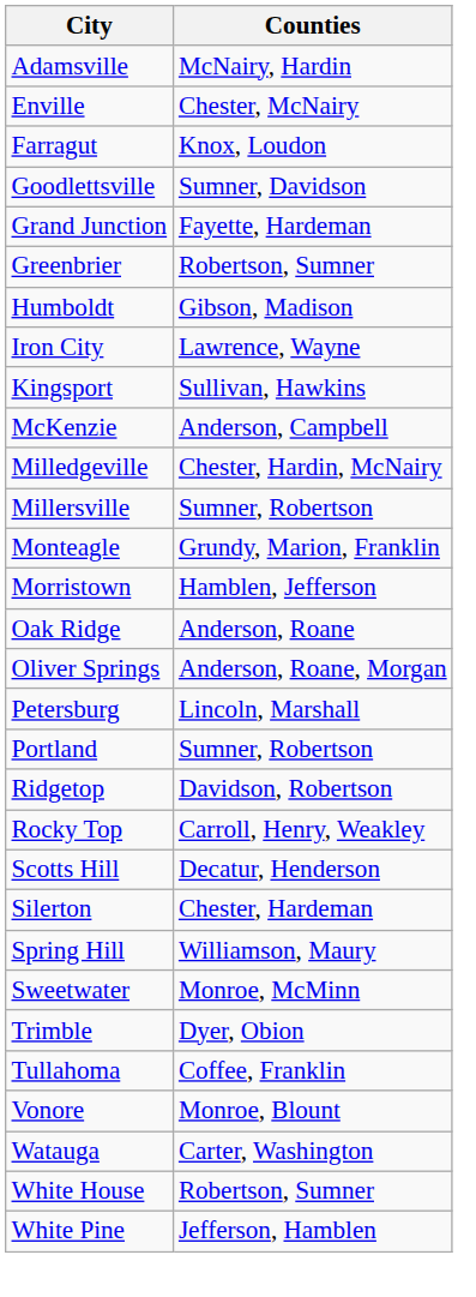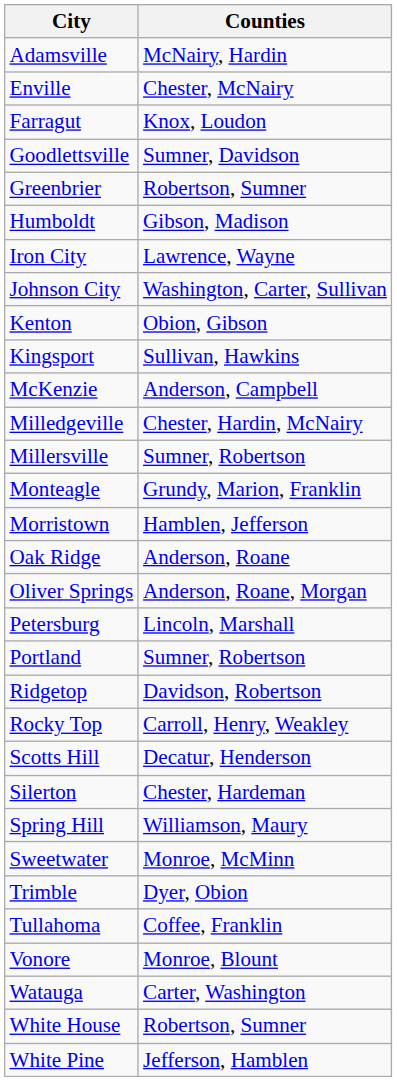 <table class="wikitable sortable">
 <tr>
 <th>City</th>
 <th>Counties</th>
 </tr>
 <tr>
 <td><a href='#'>Adamsville</a></td>
 <td><a href='#'>McNairy</a>, <a href='#'>Hardin</a></td>
 </tr>
 <tr>
 <td><a href='#'>Enville</a></td>
 <td><a href='#'>Chester</a>, <a href='#'>McNairy</a></td>
 </tr>
 <tr>
 <td><a href='#'>Farragut</a></td>
 <td><a href='#'>Knox</a>, <a href='#'>Loudon</a></td>
 </tr>
 <tr>
 <td><a href='#'>Goodlettsville</a></td>
 <td><a href='#'>Sumner</a>, <a href='#'>Davidson</a></td>
 </tr>
 <tr>
-<td><a href='#'>Grand Junction</a></td>
-<td><a href='#'>Fayette</a>, <a href='#'>Hardeman</a></td>
-</tr>
-<tr>
 <td><a href='#'>Greenbrier</a></td>
 <td><a href='#'>Robertson</a>, <a href='#'>Sumner</a></td>
 </tr>
 <tr>
 <td><a href='#'>Humboldt</a></td>
 <td><a href='#'>Gibson</a>, <a href='#'>Madison</a></td>
 </tr>
 <tr>
 <td><a href='#'>Iron City</a></td>
 <td><a href='#'>Lawrence</a>, <a href='#'>Wayne</a></td>
+</tr>
+<tr>
+<td><a href='#'>Johnson City</a></td>
+<td><a href='#'>Washington</a>, <a href='#'>Carter</a>, <a href='#'>Sullivan</a></td>
+</tr>
+<tr>
+<td><a href='#'>Kenton</a></td>
+<td><a href='#'>Obion</a>, <a href='#'>Gibson</a></td>
 </tr>
 <tr>
 <td><a href='#'>Kingsport</a></td>
 <td><a href='#'>Sullivan</a>, <a href='#'>Hawkins</a></td>
 </tr>
 <tr>
 <td><a href='#'>McKenzie</a></td>
 <td><a href='#'>Anderson</a>, <a href='#'>Campbell</a></td>
 </tr>
 <tr>
 <td><a href='#'>Milledgeville</a></td>
 <td><a href='#'>Chester</a>, <a href='#'>Hardin</a>, <a href='#'>McNairy</a></td>
 </tr>
 <tr>
 <td><a href='#'>Millersville</a></td>
 <td><a href='#'>Sumner</a>, <a href='#'>Robertson</a></td>
 </tr>
 <tr>
 <td><a href='#'>Monteagle</a></td>
 <td><a href='#'>Grundy</a>, <a href='#'>Marion</a>, <a href='#'>Franklin</a></td>
 </tr>
 <tr>
 <td><a href='#'>Morristown</a></td>
 <td><a href='#'>Hamblen</a>, <a href='#'>Jefferson</a></td>
 </tr>
 <tr>
 <td><a href='#'>Oak Ridge</a></td>
 <td><a href='#'>Anderson</a>, <a href='#'>Roane</a></td>
 </tr>
 <tr>
 <td><a href='#'>Oliver Springs</a></td>
 <td><a href='#'>Anderson</a>, <a href='#'>Roane</a>, <a href='#'>Morgan</a></td>
 </tr>
 <tr>
 <td><a href='#'>Petersburg</a></td>
 <td><a href='#'>Lincoln</a>, <a href='#'>Marshall</a></td>
 </tr>
 <tr>
 <td><a href='#'>Portland</a></td>
 <td><a href='#'>Sumner</a>, <a href='#'>Robertson</a></td>
 </tr>
 <tr>
 <td><a href='#'>Ridgetop</a></td>
 <td><a href='#'>Davidson</a>, <a href='#'>Robertson</a></td>
 </tr>
 <tr>
 <td><a href='#'>Rocky Top</a></td>
 <td><a href='#'>Carroll</a>, <a href='#'>Henry</a>, <a href='#'>Weakley</a></td>
 </tr>
 <tr>
 <td><a href='#'>Scotts Hill</a></td>
 <td><a href='#'>Decatur</a>, <a href='#'>Henderson</a></td>
 </tr>
 <tr>
 <td><a href='#'>Silerton</a></td>
 <td><a href='#'>Chester</a>, <a href='#'>Hardeman</a></td>
 </tr>
 <tr>
 <td><a href='#'>Spring Hill</a></td>
 <td><a href='#'>Williamson</a>, <a href='#'>Maury</a></td>
 </tr>
 <tr>
 <td><a href='#'>Sweetwater</a></td>
 <td><a href='#'>Monroe</a>, <a href='#'>McMinn</a></td>
 </tr>
 <tr>
 <td><a href='#'>Trimble</a></td>
 <td><a href='#'>Dyer</a>, <a href='#'>Obion</a></td>
 </tr>
 <tr>
 <td><a href='#'>Tullahoma</a></td>
 <td><a href='#'>Coffee</a>, <a href='#'>Franklin</a></td>
 </tr>
 <tr>
 <td><a href='#'>Vonore</a></td>
 <td><a href='#'>Monroe</a>, <a href='#'>Blount</a></td>
 </tr>
 <tr>
 <td><a href='#'>Watauga</a></td>
 <td><a href='#'>Carter</a>, <a href='#'>Washington</a></td>
 </tr>
 <tr>
 <td><a href='#'>White House</a></td>
 <td><a href='#'>Robertson</a>, <a href='#'>Sumner</a></td>
 </tr>
 <tr>
 <td><a href='#'>White Pine</a></td>
 <td><a href='#'>Jefferson</a>, <a href='#'>Hamblen</a></td>
 </tr>
 </table>
